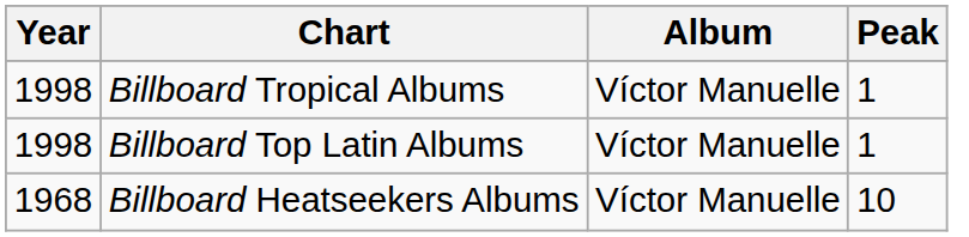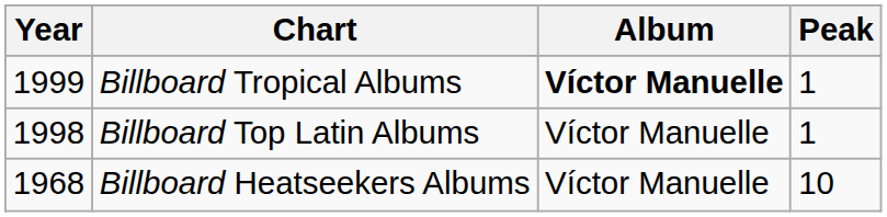 <table class="wikitable">
 <tr>
 <th>Year</th>
 <th>Chart</th>
 <th>Album</th>
 <th>Peak</th>
 </tr>
 <tr>
-<td>1998</td>
+<td>1999</td>
 <td><em>Billboard</em> Tropical Albums</td>
-<td>Víctor Manuelle</td>
+<td><strong>Víctor Manuelle</strong></td>
 <td>1</td>
 </tr>
 <tr>
 <td>1998</td>
 <td><em>Billboard</em> Top Latin Albums</td>
 <td>Víctor Manuelle</td>
 <td>1</td>
 </tr>
 <tr>
 <td>1968</td>
 <td><em>Billboard</em> Heatseekers Albums</td>
 <td>Víctor Manuelle</td>
 <td>10</td>
 </tr>
 </table>
